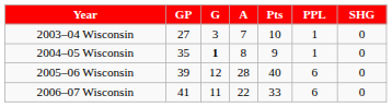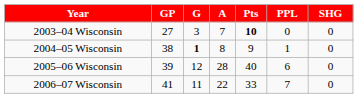 <table class="wikitable" width="80%">
 <tr align="center"  style=" background:red;color:#FFFFFF;">
 <td><strong>Year</strong></td>
 <td><strong>GP</strong></td>
 <td><strong>G</strong></td>
 <td><strong>A</strong></td>
 <td><strong>Pts</strong></td>
 <td><strong>PPL</strong></td>
 <td><strong>SHG</strong></td>
 </tr>
 <tr align="center" bgcolor="">
 <td>2003–04 Wisconsin</td>
 <td>27</td>
 <td>3</td>
 <td>7</td>
-<td>10</td>
-<td>1</td>
+<td><strong>10</strong></td>
+<td>0</td>
 <td>0</td>
 </tr>
 <tr align="center" bgcolor="">
 <td>2004–05 Wisconsin</td>
-<td>35</td>
+<td>38</td>
 <td><strong>1</strong></td>
 <td>8</td>
 <td>9</td>
 <td>1</td>
 <td>0</td>
 </tr>
 <tr align="center" bgcolor="">
 <td>2005–06 Wisconsin</td>
 <td>39</td>
 <td>12</td>
 <td>28</td>
 <td>40</td>
 <td>6</td>
 <td>0</td>
 </tr>
 <tr align="center" bgcolor="">
 <td>2006–07 Wisconsin</td>
 <td>41</td>
 <td>11</td>
 <td>22</td>
 <td>33</td>
-<td>6</td>
+<td>7</td>
 <td>0</td>
 </tr>
 </table>
